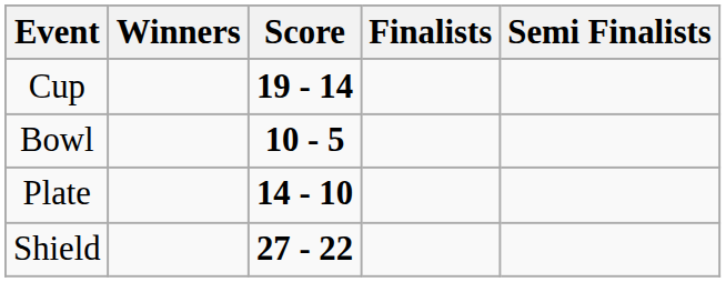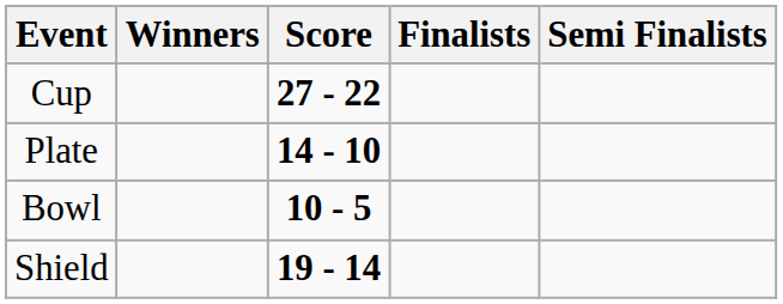 <table class="wikitable" style="text-align: center">
 <tr>
 <th>Event</th>
 <th>Winners</th>
 <th>Score</th>
 <th>Finalists</th>
 <th>Semi Finalists</th>
 </tr>
 <tr>
 <td>Cup</td>
 <td align=left><strong></strong></td>
-<td><strong>19 - 14</strong></td>
+<td><strong>27 - 22</strong></td>
+<td align=left></td>
+<td align=left><br></td>
+</tr>
+<tr>
+<td>Plate</td>
+<td align=left><strong></strong></td>
+<td><strong>14 - 10</strong></td>
 <td align=left></td>
 <td align=left><br></td>
 </tr>
 <tr>
 <td>Bowl</td>
 <td align=left><strong></strong></td>
 <td><strong>10 - 5</strong></td>
 <td align=left></td>
 <td align=left><br></td>
 </tr>
 <tr>
-<td>Plate</td>
-<td align=left><strong></strong></td>
-<td><strong>14 - 10</strong></td>
-<td align=left></td>
-<td align=left><br></td>
-</tr>
-<tr>
 <td>Shield</td>
 <td align=left><strong></strong></td>
-<td><strong>27 - 22</strong></td>
+<td><strong>19 - 14</strong></td>
 <td align=left></td>
 <td align=left><br></td>
 </tr>
 </table>
